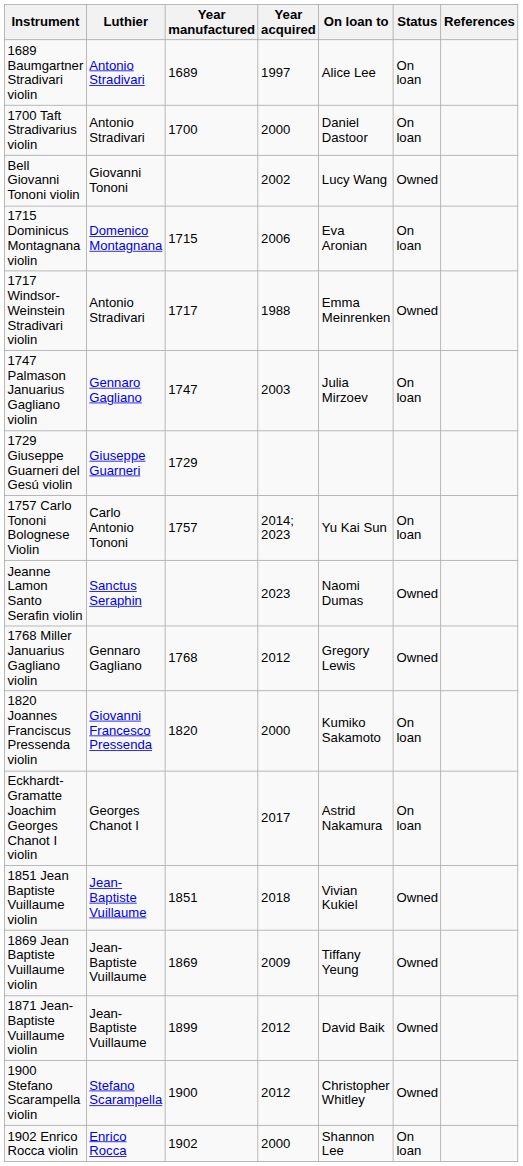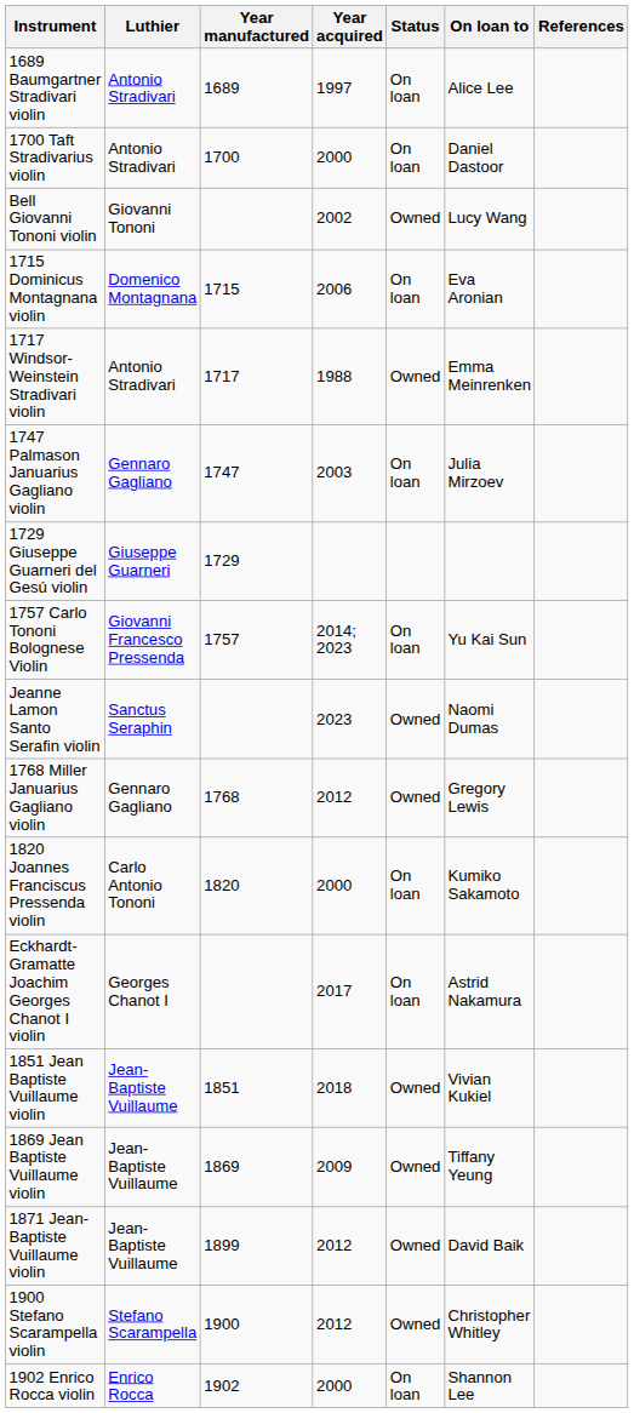 <table class="wikitable">
 <tr>
 <th>Instrument</th>
 <th>Luthier</th>
 <th>Year manufactured</th>
 <th>Year acquired</th>
+<th>Status</th>
 <th>On loan to</th>
-<th>Status</th>
 <th>References</th>
 </tr>
 <tr>
 <td>1689 Baumgartner Stradivari violin</td>
 <td><a href='#'>Antonio Stradivari</a></td>
 <td>1689</td>
 <td>1997</td>
+<td>On loan</td>
 <td>Alice Lee</td>
-<td>On loan</td>
 <td></td>
 </tr>
 <tr>
 <td>1700 Taft Stradivarius violin</td>
 <td>Antonio Stradivari</td>
 <td>1700</td>
 <td>2000</td>
+<td>On loan</td>
 <td>Daniel Dastoor</td>
-<td>On loan</td>
 <td></td>
 </tr>
 <tr>
 <td> Bell Giovanni Tononi violin</td>
 <td>Giovanni Tononi</td>
 <td></td>
 <td>2002</td>
+<td>Owned</td>
 <td>Lucy Wang</td>
-<td>Owned</td>
 <td></td>
 </tr>
 <tr>
 <td>1715 Dominicus Montagnana violin</td>
 <td><a href='#'>Domenico Montagnana</a></td>
 <td>1715</td>
 <td>2006</td>
+<td>On loan</td>
 <td>Eva Aronian</td>
-<td>On loan</td>
 <td></td>
 </tr>
 <tr>
 <td>1717 Windsor-Weinstein Stradivari violin</td>
 <td>Antonio Stradivari</td>
 <td>1717</td>
 <td>1988</td>
+<td>Owned</td>
 <td>Emma Meinrenken</td>
-<td>Owned</td>
 <td></td>
 </tr>
 <tr>
 <td>1747 Palmason Januarius Gagliano violin</td>
 <td><a href='#'>Gennaro Gagliano</a></td>
 <td>1747</td>
 <td>2003</td>
+<td>On loan</td>
 <td>Julia Mirzoev</td>
-<td>On loan</td>
 <td></td>
 </tr>
 <tr>
 <td>1729 Giuseppe Guarneri del Gesú violin</td>
 <td><a href='#'>Giuseppe Guarneri</a></td>
 <td>1729</td>
 <td></td>
 <td></td>
 <td></td>
 <td></td>
 </tr>
 <tr>
 <td>1757 Carlo Tononi Bolognese Violin</td>
-<td>Carlo Antonio Tononi</td>
+<td><a href='#'>Giovanni Francesco Pressenda</a></td>
 <td>1757</td>
 <td>2014; 2023</td>
+<td>On loan</td>
 <td>Yu Kai Sun</td>
-<td>On loan</td>
 <td></td>
 </tr>
 <tr>
 <td> Jeanne Lamon Santo Serafin violin</td>
 <td><a href='#'>Sanctus Seraphin</a></td>
 <td></td>
 <td>2023</td>
+<td>Owned</td>
 <td>Naomi Dumas</td>
-<td>Owned</td>
 <td></td>
 </tr>
 <tr>
 <td>1768 Miller Januarius Gagliano violin</td>
 <td>Gennaro Gagliano</td>
 <td>1768</td>
 <td>2012</td>
+<td>Owned</td>
 <td>Gregory Lewis</td>
-<td>Owned</td>
 <td></td>
 </tr>
 <tr>
 <td>1820 Joannes Franciscus Pressenda violin</td>
-<td><a href='#'>Giovanni Francesco Pressenda</a></td>
+<td>Carlo Antonio Tononi</td>
 <td>1820</td>
 <td>2000</td>
+<td>On loan</td>
 <td>Kumiko Sakamoto</td>
-<td>On loan</td>
 <td></td>
 </tr>
 <tr>
 <td> Eckhardt-Gramatte Joachim Georges Chanot I violin</td>
 <td>Georges Chanot I</td>
 <td></td>
 <td>2017</td>
+<td>On loan</td>
 <td>Astrid Nakamura</td>
-<td>On loan</td>
 <td></td>
 </tr>
 <tr>
 <td>1851 Jean Baptiste Vuillaume violin</td>
 <td><a href='#'>Jean-Baptiste Vuillaume</a></td>
 <td>1851</td>
 <td>2018</td>
+<td>Owned</td>
 <td>Vivian Kukiel</td>
-<td>Owned</td>
 <td></td>
 </tr>
 <tr>
 <td>1869 Jean Baptiste Vuillaume violin</td>
 <td>Jean-Baptiste Vuillaume</td>
 <td>1869</td>
 <td>2009</td>
+<td>Owned</td>
 <td>Tiffany Yeung</td>
-<td>Owned</td>
 <td></td>
 </tr>
 <tr>
 <td>1871 Jean-Baptiste Vuillaume violin</td>
 <td>Jean-Baptiste Vuillaume</td>
 <td>1899</td>
 <td>2012</td>
+<td>Owned</td>
 <td>David Baik</td>
-<td>Owned</td>
 <td></td>
 </tr>
 <tr>
 <td>1900 Stefano Scarampella violin</td>
 <td><a href='#'>Stefano Scarampella</a></td>
 <td>1900</td>
 <td>2012</td>
+<td>Owned</td>
 <td>Christopher Whitley</td>
-<td>Owned</td>
 <td></td>
 </tr>
 <tr>
 <td>1902 Enrico Rocca violin</td>
 <td><a href='#'>Enrico Rocca</a></td>
 <td>1902</td>
 <td>2000</td>
+<td>On loan</td>
 <td>Shannon Lee</td>
-<td>On loan</td>
 <td></td>
 </tr>
 </table>
